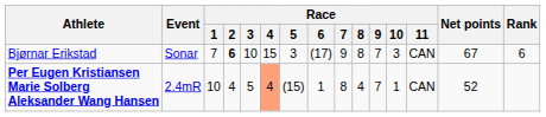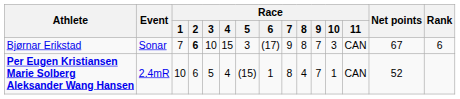 <table class=wikitable>
 <tr>
 <th rowspan="2">Athlete</th>
 <th rowspan="2">Event</th>
 <th colspan="11">Race</th>
 <th rowspan="2">Net points</th>
 <th rowspan="2">Rank</th>
 </tr>
 <tr>
 <th width="15">1</th>
 <th width="15">2</th>
 <th width="15">3</th>
 <th width="15">4</th>
 <th width="15">5</th>
 <th width="15">6</th>
 <th width="15">7</th>
 <th width="15">8</th>
 <th width="15">9</th>
 <th width="15">10</th>
 <th width="15">11</th>
 </tr>
 <tr align=center>
 <td align=left><a href='#'>Bjørnar Erikstad</a></td>
 <td align=left><a href='#'>Sonar</a></td>
 <td>7</td>
 <td><strong>6</strong></td>
 <td>10</td>
 <td>15</td>
 <td>3</td>
 <td>(17)</td>
 <td>9</td>
 <td>8</td>
 <td>7</td>
 <td>3</td>
 <td>CAN</td>
 <td>67</td>
 <td>6</td>
 </tr>
 <tr align=center>
 <td align=left><strong><a href='#'>Per Eugen Kristiansen</a><br><a href='#'>Marie Solberg</a><br><a href='#'>Aleksander Wang Hansen</a></strong></td>
 <td align=left><a href='#'>2.4mR</a></td>
 <td>10</td>
+<td>6</td>
+<td>5</td>
 <td>4</td>
-<td>5</td>
-<td style="background: lightsalmon;">4</td>
 <td>(15)</td>
 <td>1</td>
 <td>8</td>
 <td>4</td>
 <td>7</td>
 <td>1</td>
 <td>CAN</td>
 <td>52</td>
 <td></td>
 </tr>
 </table>
